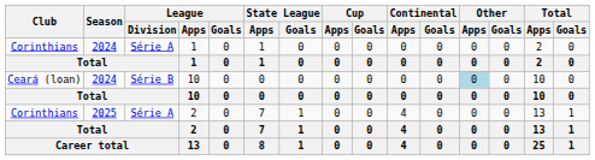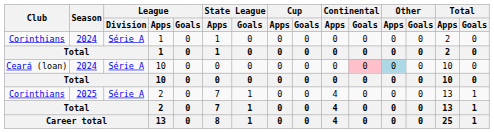 <table class="wikitable" style="text-align: center;">
 <tr>
 <th rowspan="2">Club</th>
 <th rowspan="2">Season</th>
 <th colspan="3">League</th>
 <th colspan="2">State League</th>
 <th colspan="2">Cup</th>
 <th colspan="2">Continental</th>
 <th colspan="2">Other</th>
 <th colspan="2">Total</th>
 </tr>
 <tr>
 <th>Division</th>
 <th>Apps</th>
 <th>Goals</th>
 <th>Apps</th>
 <th>Goals</th>
 <th>Apps</th>
 <th>Goals</th>
 <th>Apps</th>
 <th>Goals</th>
 <th>Apps</th>
 <th>Goals</th>
 <th>Apps</th>
 <th>Goals</th>
 </tr>
 <tr>
 <td rowspan="1" valign="center"><a href='#'>Corinthians</a></td>
 <td><a href='#'>2024</a></td>
 <td rowspan="1"><a href='#'>Série A</a></td>
 <td>1</td>
 <td>0</td>
 <td>1</td>
 <td>0</td>
 <td>0</td>
 <td>0</td>
 <td>0</td>
 <td>0</td>
 <td>0</td>
 <td>0</td>
 <td>2</td>
 <td>0</td>
 </tr>
 <tr>
 <th colspan="3">Total</th>
 <th>1</th>
 <th>0</th>
 <th>1</th>
 <th>0</th>
 <th>0</th>
 <th>0</th>
 <th>0</th>
 <th>0</th>
 <th>0</th>
 <th>0</th>
 <th>2</th>
 <th>0</th>
 </tr>
 <tr>
 <td valign="center"><a href='#'>Ceará</a> (loan)</td>
 <td><a href='#'>2024</a></td>
-<td><a href='#'>Série B</a></td>
+<td rowspan="1"><a href='#'>Série A</a></td>
 <td>10</td>
 <td>0</td>
 <td>0</td>
 <td>0</td>
 <td>0</td>
 <td>0</td>
 <td>0</td>
-<td>0</td>
+<td style="background: pink;">0</td>
 <td style="background: lightblue;">0</td>
 <td>0</td>
 <td>10</td>
 <td>0</td>
 </tr>
 <tr>
 <th colspan="3">Total</th>
 <th>10</th>
 <th>0</th>
 <th>0</th>
 <th>0</th>
 <th>0</th>
 <th>0</th>
 <th>0</th>
 <th>0</th>
 <th>0</th>
 <th>0</th>
 <th>10</th>
 <th>0</th>
 </tr>
 <tr>
 <td rowspan="1" valign="center"><a href='#'>Corinthians</a></td>
 <td><a href='#'>2025</a></td>
 <td rowspan="1"><a href='#'>Série A</a></td>
 <td>2</td>
 <td>0</td>
 <td>7</td>
 <td>1</td>
 <td>0</td>
 <td>0</td>
 <td>4</td>
 <td>0</td>
 <td>0</td>
 <td>0</td>
 <td>13</td>
 <td>1</td>
 </tr>
 <tr>
 <th colspan="3">Total</th>
 <th>2</th>
 <th>0</th>
 <th>7</th>
 <th>1</th>
 <th>0</th>
 <th>0</th>
 <th>4</th>
 <th>0</th>
 <th>0</th>
 <th>0</th>
 <th>13</th>
 <th>1</th>
 </tr>
 <tr>
 <th colspan="3"><strong>Career total</strong></th>
 <th>13</th>
 <th>0</th>
 <th>8</th>
 <th>1</th>
 <th>0</th>
 <th>0</th>
 <th>4</th>
 <th>0</th>
 <th>0</th>
 <th>0</th>
 <th>25</th>
 <th>1</th>
 </tr>
 </table>
